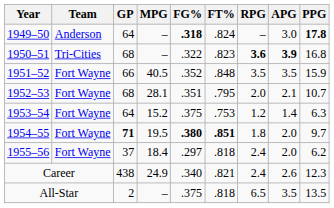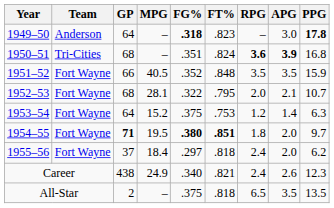 <table class="wikitable sortable" style="font-size:95%; text-align:right;">
 <tr>
 <th>Year</th>
 <th>Team</th>
 <th>GP</th>
 <th>MPG</th>
 <th>FG%</th>
 <th>FT%</th>
 <th>RPG</th>
 <th>APG</th>
 <th>PPG</th>
 </tr>
 <tr>
 <td style="text-align:left;"><a href='#'>1949–50</a></td>
 <td style="text-align:left;"><a href='#'>Anderson</a></td>
 <td>64</td>
 <td>–</td>
 <td><strong>.318</strong></td>
-<td>.824</td>
+<td>.823</td>
 <td>–</td>
 <td>3.0</td>
 <td><strong>17.8</strong></td>
 </tr>
 <tr>
 <td style="text-align:left;"><a href='#'>1950–51</a></td>
 <td style="text-align:left;"><a href='#'>Tri-Cities</a></td>
 <td>68</td>
 <td>–</td>
-<td>.322</td>
-<td>.823</td>
+<td>.351</td>
+<td>.824</td>
 <td><strong>3.6</strong></td>
 <td><strong>3.9</strong></td>
 <td>16.8</td>
 </tr>
 <tr>
 <td style="text-align:left;"><a href='#'>1951–52</a></td>
 <td style="text-align:left;"><a href='#'>Fort Wayne</a></td>
 <td>66</td>
 <td>40.5</td>
 <td>.352</td>
 <td>.848</td>
 <td>3.5</td>
 <td>3.5</td>
 <td>15.9</td>
 </tr>
 <tr>
 <td style="text-align:left;"><a href='#'>1952–53</a></td>
 <td style="text-align:left;"><a href='#'>Fort Wayne</a></td>
 <td>68</td>
 <td>28.1</td>
-<td>.351</td>
+<td>.322</td>
 <td>.795</td>
 <td>2.0</td>
 <td>2.1</td>
 <td>10.7</td>
 </tr>
 <tr>
 <td style="text-align:left;"><a href='#'>1953–54</a></td>
 <td style="text-align:left;"><a href='#'>Fort Wayne</a></td>
 <td>64</td>
 <td>15.2</td>
 <td>.375</td>
 <td>.753</td>
 <td>1.2</td>
 <td>1.4</td>
 <td>6.3</td>
 </tr>
 <tr>
 <td style="text-align:left;"><a href='#'>1954–55</a></td>
 <td style="text-align:left;"><a href='#'>Fort Wayne</a></td>
 <td><strong>71</strong></td>
 <td>19.5</td>
 <td><strong>.380</strong></td>
 <td><strong>.851</strong></td>
 <td>1.8</td>
 <td>2.0</td>
 <td>9.7</td>
 </tr>
 <tr>
 <td style="text-align:left;"><a href='#'>1955–56</a></td>
 <td style="text-align:left;"><a href='#'>Fort Wayne</a></td>
 <td>37</td>
 <td>18.4</td>
 <td>.297</td>
 <td>.818</td>
 <td>2.4</td>
 <td>2.0</td>
 <td>6.2</td>
 </tr>
 <tr class="sortbottom">
 <td colspan="2" style="text-align:center;">Career</td>
 <td>438</td>
 <td>24.9</td>
 <td>.340</td>
 <td>.821</td>
 <td>2.4</td>
 <td>2.6</td>
 <td>12.3</td>
 </tr>
 <tr class="sortbottom">
 <td colspan="2" style="text-align:center;">All-Star</td>
 <td>2</td>
 <td>–</td>
 <td>.375</td>
 <td>.818</td>
 <td>6.5</td>
 <td>3.5</td>
 <td>13.5</td>
 </tr>
 </table>
